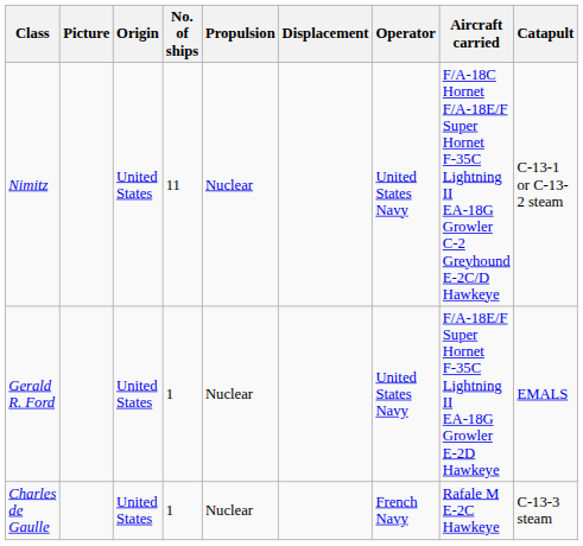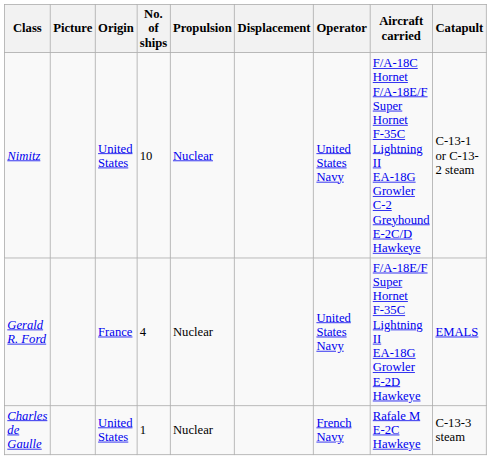 <table class="wikitable">
 <tr>
 <th>Class</th>
 <th>Picture</th>
 <th>Origin</th>
 <th>No. of ships</th>
 <th>Propulsion</th>
 <th>Displacement</th>
 <th>Operator</th>
 <th>Aircraft carried</th>
 <th>Catapult</th>
 </tr>
 <tr>
 <td><a href='#'><em>Nimitz</em></a></td>
 <td></td>
 <td><a href='#'>United States</a></td>
-<td>11</td>
+<td>10</td>
 <td><a href='#'>Nuclear</a></td>
 <td></td>
 <td><br><a href='#'>United States Navy</a></td>
 <td><a href='#'>F/A-18C Hornet</a><br><a href='#'>F/A-18E/F Super Hornet</a><br><a href='#'>F-35C Lightning II</a><br><a href='#'>EA-18G Growler</a><br><a href='#'>C-2 Greyhound</a><br><a href='#'>E-2C/D Hawkeye</a></td>
 <td>C-13-1 or C-13-2 steam</td>
 </tr>
 <tr>
 <td><a href='#'><em>Gerald R. Ford</em></a></td>
 <td></td>
-<td><a href='#'>United States</a></td>
-<td>1</td>
+<td><a href='#'>France</a></td>
+<td>4</td>
 <td>Nuclear</td>
 <td></td>
 <td><a href='#'>United States Navy</a></td>
 <td><a href='#'>F/A-18E/F Super Hornet</a><br><a href='#'>F-35C Lightning II</a><br><a href='#'>EA-18G Growler</a><br><a href='#'>E-2D Hawkeye</a></td>
 <td><a href='#'>EMALS</a></td>
 </tr>
 <tr>
 <td><em><a href='#'>Charles de Gaulle</a></em></td>
 <td></td>
 <td><a href='#'>United States</a></td>
 <td>1</td>
 <td>Nuclear</td>
 <td></td>
 <td><a href='#'>French Navy</a></td>
 <td><a href='#'>Rafale M</a><br><a href='#'>E-2C Hawkeye</a></td>
 <td>C-13-3 steam</td>
 </tr>
 </table>
